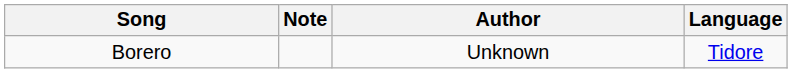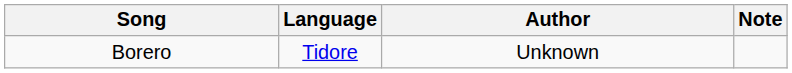 <table class="wikitable" style="width:50%;text-align:center">
 <tr>
 <th style="width:35%">Song</th>
+<th style="width:10%">Language</th>
+<th style="width:45%">Author</th>
 <th style="width:5%">Note</th>
-<th style="width:45%">Author</th>
-<th style="width:10%">Language</th>
 </tr>
 <tr>
 <td>Borero</td>
+<td><a href='#'>Tidore</a></td>
+<td>Unknown</td>
 <td></td>
-<td>Unknown</td>
-<td><a href='#'>Tidore</a></td>
 </tr>
 </table>
